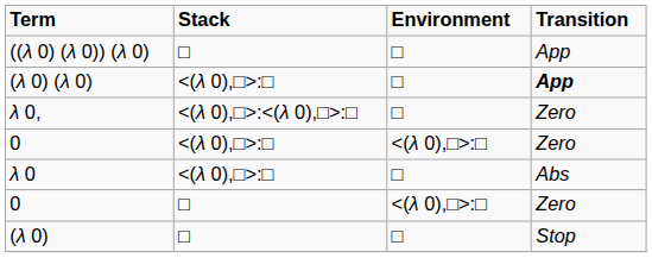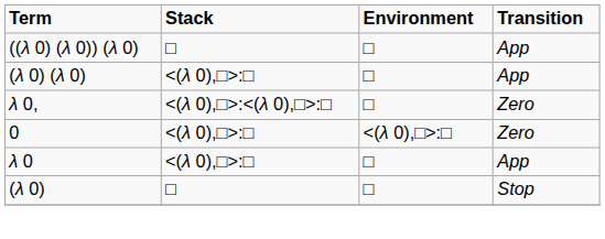 <table class="wikitable center" style="width:60%">
 <tr>
 <td><strong>Term</strong></td>
 <td><strong>Stack</strong></td>
 <td><strong>Environment</strong></td>
 <td><strong>Transition</strong></td>
 </tr>
 <tr>
 <td>((<em>λ</em> 0) (<em>λ</em> 0)) (<em>λ</em> 0)</td>
 <td>□</td>
 <td>□</td>
 <td><em>App</em></td>
 </tr>
 <tr>
 <td>(<em>λ</em> 0) (<em>λ</em> 0)</td>
 <td><(<em>λ</em> 0),□>:□</td>
 <td>□</td>
-<td><strong><em>App</em></strong></td>
+<td><em>App</em></td>
 </tr>
 <tr>
 <td><em>λ</em> 0,</td>
 <td><(<em>λ</em> 0),□>:<(<em>λ</em> 0),□>:□</td>
 <td>□</td>
 <td><em>Zero</em></td>
 </tr>
 <tr>
 <td>0</td>
 <td><(<em>λ</em> 0),□>:□</td>
 <td><(<em>λ</em> 0),□>:□</td>
 <td><em>Zero</em></td>
 </tr>
 <tr>
 <td><em>λ</em> 0</td>
 <td><(<em>λ</em> 0),□>:□</td>
 <td>□</td>
-<td><em>Abs</em></td>
-</tr>
-<tr>
-<td>0</td>
-<td>□</td>
-<td><(<em>λ</em> 0),□>:□</td>
-<td><em>Zero</em></td>
+<td><em>App</em></td>
 </tr>
 <tr>
 <td>(<em>λ</em> 0)</td>
 <td>□</td>
 <td>□</td>
 <td><em>Stop</em></td>
 </tr>
 <tr>
 </tr>
 </table>
